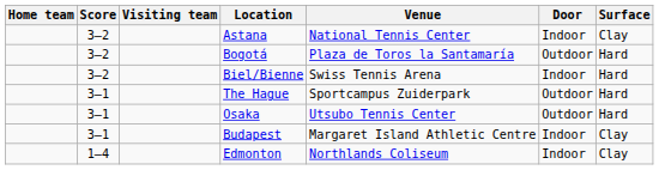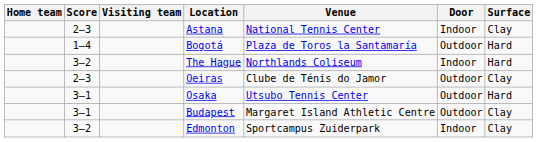 <table class="wikitable" style="border:1px solid #aaa;">
 <tr>
 <th>Home team</th>
 <th>Score</th>
 <th>Visiting team</th>
 <th>Location</th>
 <th>Venue</th>
 <th>Door</th>
 <th>Surface</th>
 </tr>
 <tr>
 <td><strong></strong></td>
-<td style="text-align:center;">3–2</td>
+<td style="text-align:center;">2–3</td>
 <td></td>
 <td><a href='#'>Astana</a></td>
 <td><a href='#'>National Tennis Center</a></td>
 <td>Indoor</td>
 <td>Clay</td>
 </tr>
 <tr>
 <td></td>
-<td style="text-align:center;">3–2</td>
+<td style="text-align:center;">1–4</td>
 <td><strong></strong></td>
 <td><a href='#'>Bogotá</a></td>
 <td><a href='#'>Plaza de Toros la Santamaría</a></td>
 <td>Outdoor</td>
 <td>Hard</td>
 </tr>
 <tr>
 <td><strong></strong></td>
 <td style="text-align:center;">3–2</td>
 <td></td>
-<td><a href='#'>Biel/Bienne</a></td>
-<td>Swiss Tennis Arena</td>
+<td><a href='#'>The Hague</a></td>
+<td><a href='#'>Northlands Coliseum</a></td>
 <td>Indoor</td>
 <td>Hard</td>
 </tr>
 <tr>
+<td></td>
+<td style="text-align:center;">2–3</td>
 <td><strong></strong></td>
-<td style="text-align:center;">3–1</td>
-<td></td>
-<td><a href='#'>The Hague</a></td>
-<td>Sportcampus Zuiderpark</td>
+<td><a href='#'>Oeiras</a></td>
+<td>Clube de Ténis do Jamor</td>
 <td>Outdoor</td>
-<td>Hard</td>
+<td>Clay</td>
 </tr>
 <tr>
 <td><strong></strong></td>
 <td style="text-align:center;">3–1</td>
 <td></td>
 <td><a href='#'>Osaka</a></td>
 <td><a href='#'>Utsubo Tennis Center</a></td>
 <td>Outdoor</td>
 <td>Hard</td>
 </tr>
 <tr>
 <td><strong></strong></td>
 <td style="text-align:center;">3–1</td>
 <td></td>
 <td><a href='#'>Budapest</a></td>
 <td>Margaret Island Athletic Centre</td>
-<td>Indoor</td>
+<td>Outdoor</td>
 <td>Clay</td>
 </tr>
 <tr>
 <td><strong></strong></td>
-<td style="text-align:center;">1–4</td>
+<td style="text-align:center;">3–2</td>
 <td></td>
 <td><a href='#'>Edmonton</a></td>
-<td><a href='#'>Northlands Coliseum</a></td>
+<td>Sportcampus Zuiderpark</td>
 <td>Indoor</td>
 <td>Clay</td>
 </tr>
 </table>
